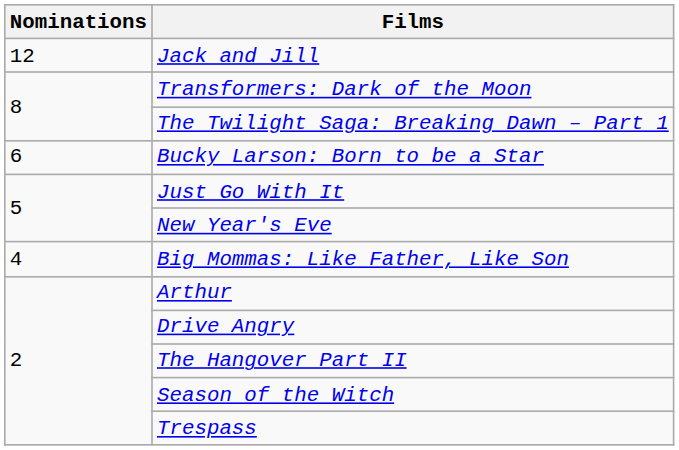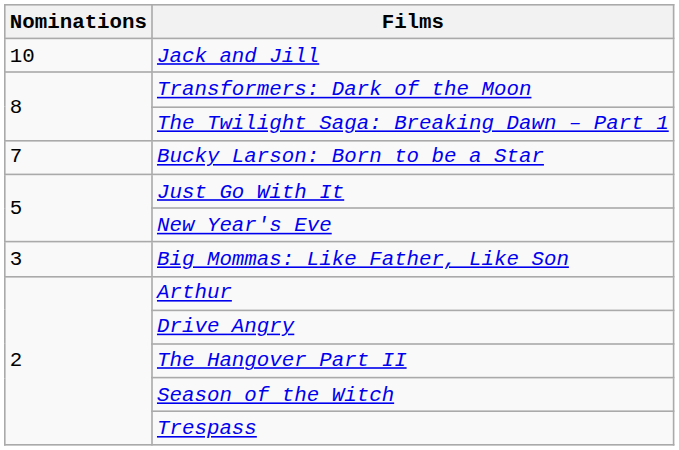 <table class="wikitable">
 <tr>
 <th>Nominations</th>
 <th>Films</th>
 </tr>
 <tr>
-<td>12</td>
+<td>10</td>
 <td><a href='#'><em>Jack and Jill</em></a></td>
 </tr>
 <tr>
 <td rowspan="2">8</td>
 <td><em><a href='#'>Transformers: Dark of the Moon</a></em></td>
 </tr>
 <tr>
 <td><em><a href='#'>The Twilight Saga: Breaking Dawn – Part 1</a></em></td>
 </tr>
 <tr>
-<td>6</td>
+<td>7</td>
 <td><a href='#'><em>Bucky Larson: Born to be a Star</em></a></td>
 </tr>
 <tr>
 <td rowspan="2">5</td>
 <td><a href='#'><em>Just Go With It</em></a></td>
 </tr>
 <tr>
 <td><a href='#'><em>New Year's Eve</em></a></td>
 </tr>
 <tr>
-<td>4</td>
+<td>3</td>
 <td><em><a href='#'>Big Mommas: Like Father, Like Son</a></em></td>
 </tr>
 <tr>
 <td rowspan="5">2</td>
 <td><a href='#'><em>Arthur</em></a></td>
 </tr>
 <tr>
 <td><em><a href='#'>Drive Angry</a></em></td>
 </tr>
 <tr>
 <td><em><a href='#'>The Hangover Part II</a></em></td>
 </tr>
 <tr>
 <td><a href='#'><em>Season of the Witch</em></a></td>
 </tr>
 <tr>
 <td><a href='#'><em>Trespass</em></a></td>
 </tr>
 </table>
